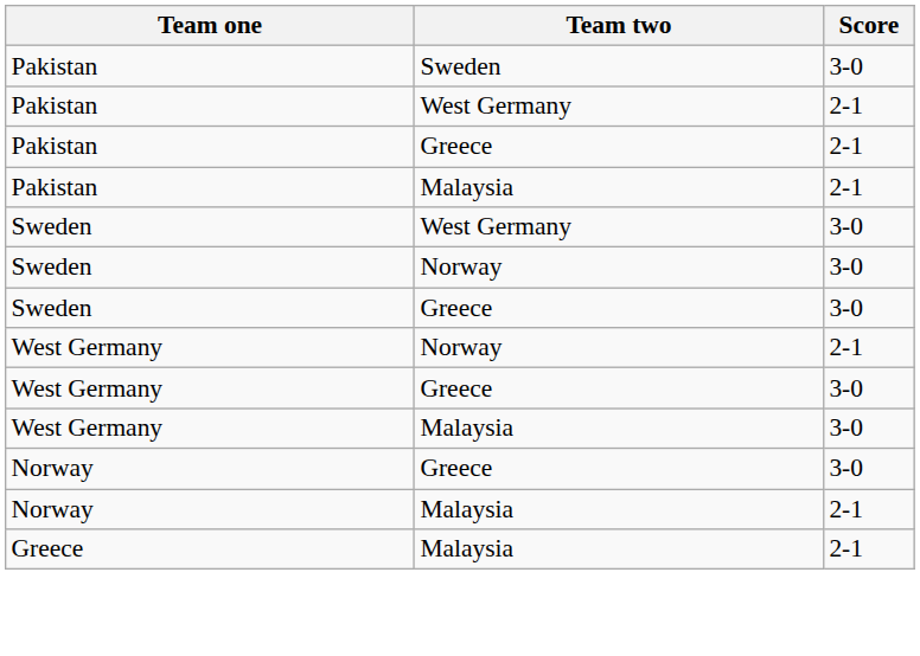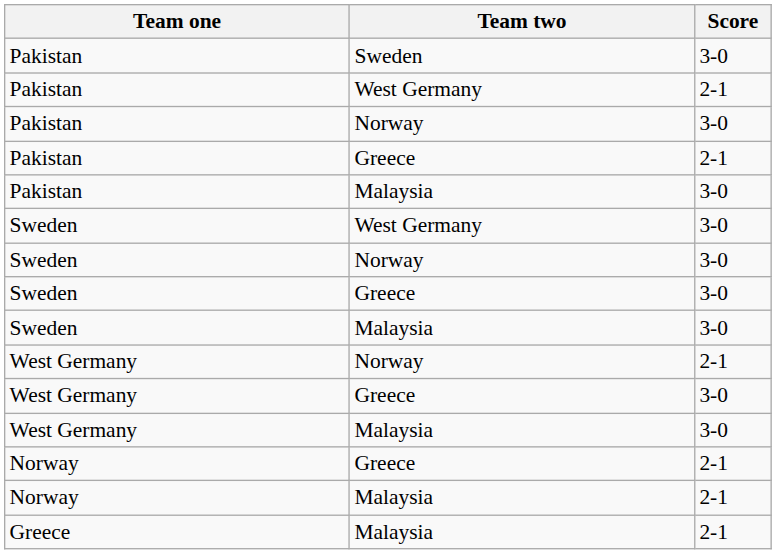 <table class="wikitable">
 <tr>
 <th width=250>Team one</th>
 <th width=250>Team two</th>
 <th width=50>Score</th>
 </tr>
 <tr>
 <td> Pakistan</td>
 <td> Sweden</td>
 <td>3-0</td>
 </tr>
 <tr>
 <td> Pakistan</td>
 <td> West Germany</td>
 <td>2-1</td>
 </tr>
 <tr>
 <td> Pakistan</td>
+<td> Norway</td>
+<td>3-0</td>
+</tr>
+<tr>
+<td> Pakistan</td>
 <td> Greece</td>
 <td>2-1</td>
 </tr>
 <tr>
 <td> Pakistan</td>
 <td> Malaysia</td>
-<td>2-1</td>
+<td>3-0</td>
 </tr>
 <tr>
 <td> Sweden</td>
 <td> West Germany</td>
 <td>3-0</td>
 </tr>
 <tr>
 <td> Sweden</td>
 <td> Norway</td>
 <td>3-0</td>
 </tr>
 <tr>
 <td> Sweden</td>
 <td> Greece</td>
+<td>3-0</td>
+</tr>
+<tr>
+<td> Sweden</td>
+<td> Malaysia</td>
 <td>3-0</td>
 </tr>
 <tr>
 <td> West Germany</td>
 <td> Norway</td>
 <td>2-1</td>
 </tr>
 <tr>
 <td> West Germany</td>
 <td> Greece</td>
 <td>3-0</td>
 </tr>
 <tr>
 <td> West Germany</td>
 <td> Malaysia</td>
 <td>3-0</td>
 </tr>
 <tr>
 <td> Norway</td>
 <td> Greece</td>
-<td>3-0</td>
+<td>2-1</td>
 </tr>
 <tr>
 <td> Norway</td>
 <td> Malaysia</td>
 <td>2-1</td>
 </tr>
 <tr>
 <td> Greece</td>
 <td> Malaysia</td>
 <td>2-1</td>
 </tr>
 </table>
